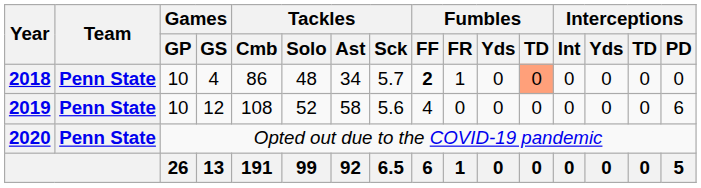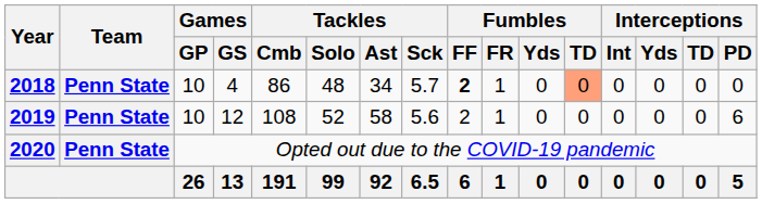 <table class= "wikitable" style="text-align:center;">
 <tr>
 <th rowspan="2">Year</th>
 <th rowspan="2">Team</th>
 <th colspan="2">Games</th>
 <th colspan="4">Tackles</th>
 <th colspan="4">Fumbles</th>
 <th colspan="4">Interceptions</th>
 </tr>
 <tr>
 <th>GP</th>
 <th>GS</th>
 <th>Cmb</th>
 <th>Solo</th>
 <th>Ast</th>
 <th>Sck</th>
 <th>FF</th>
 <th>FR</th>
 <th>Yds</th>
 <th>TD</th>
 <th>Int</th>
 <th>Yds</th>
 <th>TD</th>
 <th>PD</th>
 </tr>
 <tr>
 <th><a href='#'>2018</a></th>
 <th><a href='#'>Penn State</a></th>
 <td>10</td>
 <td>4</td>
 <td>86</td>
 <td>48</td>
 <td>34</td>
 <td>5.7</td>
 <td><strong>2</strong></td>
 <td>1</td>
 <td>0</td>
 <td style="background: lightsalmon;">0</td>
 <td>0</td>
 <td>0</td>
 <td>0</td>
 <td>0</td>
 </tr>
 <tr>
 <th><a href='#'>2019</a></th>
 <th><a href='#'>Penn State</a></th>
 <td>10</td>
 <td>12</td>
 <td>108</td>
 <td>52</td>
 <td>58</td>
 <td>5.6</td>
-<td>4</td>
-<td>0</td>
+<td>2</td>
+<td>1</td>
 <td>0</td>
 <td>0</td>
 <td>0</td>
 <td>0</td>
 <td>0</td>
 <td>6</td>
 </tr>
 <tr>
 <th><a href='#'>2020</a></th>
 <th><a href='#'>Penn State</a></th>
 <td colspan="14"><em>Opted out due to the <a href='#'>COVID-19 pandemic</a></em></td>
 </tr>
 <tr>
 <th colspan="2"></th>
 <th>26</th>
 <th>13</th>
 <th>191</th>
 <th>99</th>
 <th>92</th>
 <th>6.5</th>
 <th>6</th>
 <th>1</th>
 <th>0</th>
 <th>0</th>
 <th>0</th>
 <th>0</th>
 <th>0</th>
 <th>5</th>
 </tr>
 </table>
